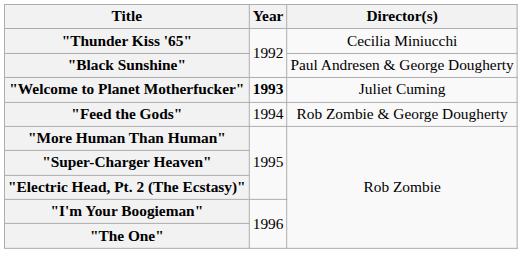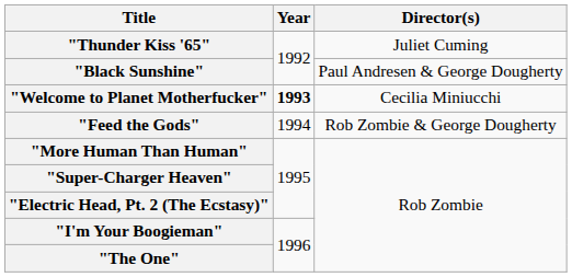 <table class="wikitable plainrowheaders" style="text-align:center;">
 <tr>
 <th scope="col">Title</th>
 <th scope="col">Year</th>
 <th scope="col">Director(s)</th>
 </tr>
 <tr>
 <th scope="row">"Thunder Kiss '65"</th>
 <td rowspan="2">1992</td>
-<td>Cecilia Miniucchi</td>
+<td>Juliet Cuming</td>
 </tr>
 <tr>
 <th scope="row">"Black Sunshine"</th>
 <td>Paul Andresen & George Dougherty</td>
 </tr>
 <tr>
 <th scope="row">"Welcome to Planet Motherfucker"</th>
 <td><strong>1993</strong></td>
-<td>Juliet Cuming</td>
+<td>Cecilia Miniucchi</td>
 </tr>
 <tr>
 <th scope="row">"Feed the Gods"</th>
 <td>1994</td>
 <td>Rob Zombie & George Dougherty</td>
 </tr>
 <tr>
 <th scope="row">"More Human Than Human"</th>
 <td rowspan="3">1995</td>
 <td rowspan="5">Rob Zombie</td>
 </tr>
 <tr>
 <th scope="row">"Super-Charger Heaven"</th>
 </tr>
 <tr>
 <th scope="row">"Electric Head, Pt. 2 (The Ecstasy)"</th>
 </tr>
 <tr>
 <th scope="row">"I'm Your Boogieman"</th>
 <td rowspan="2">1996</td>
 </tr>
 <tr>
 <th scope="row">"The One"</th>
 </tr>
 </table>
